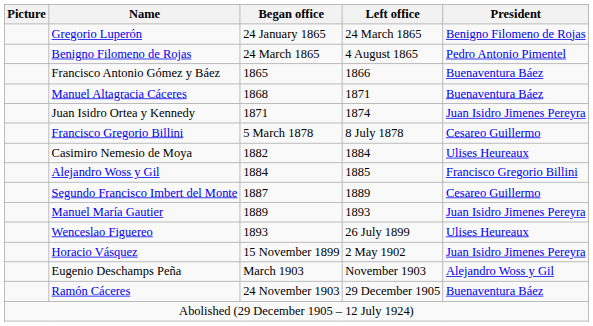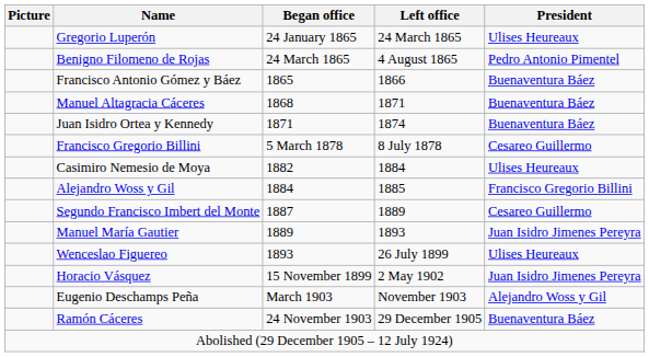 <table class="wikitable">
 <tr>
 <th>Picture</th>
 <th>Name</th>
 <th>Began office</th>
 <th>Left office</th>
 <th>President</th>
 </tr>
 <tr>
 <td></td>
 <td><a href='#'>Gregorio Luperón</a></td>
 <td>24 January 1865</td>
 <td>24 March 1865</td>
-<td><a href='#'>Benigno Filomeno de Rojas</a></td>
+<td><a href='#'>Ulises Heureaux</a></td>
 </tr>
 <tr>
 <td></td>
 <td><a href='#'>Benigno Filomeno de Rojas</a></td>
 <td>24 March 1865</td>
 <td>4 August 1865</td>
 <td><a href='#'>Pedro Antonio Pimentel</a></td>
 </tr>
 <tr>
 <td></td>
 <td>Francisco Antonio Gómez y Báez</td>
 <td>1865</td>
 <td>1866</td>
 <td><a href='#'>Buenaventura Báez</a></td>
 </tr>
 <tr>
 <td></td>
 <td><a href='#'>Manuel Altagracia Cáceres</a></td>
 <td>1868</td>
 <td>1871</td>
 <td><a href='#'>Buenaventura Báez</a></td>
 </tr>
 <tr>
 <td></td>
 <td>Juan Isidro Ortea y Kennedy</td>
 <td>1871</td>
 <td>1874</td>
-<td><a href='#'>Juan Isidro Jimenes Pereyra</a></td>
+<td><a href='#'>Buenaventura Báez</a></td>
 </tr>
 <tr>
 <td></td>
 <td><a href='#'>Francisco Gregorio Billini</a></td>
 <td>5 March 1878</td>
 <td>8 July 1878</td>
 <td><a href='#'>Cesareo Guillermo</a></td>
 </tr>
 <tr>
 <td></td>
 <td>Casimiro Nemesio de Moya</td>
 <td>1882</td>
 <td>1884</td>
 <td><a href='#'>Ulises Heureaux</a></td>
 </tr>
 <tr>
 <td></td>
 <td><a href='#'>Alejandro Woss y Gil</a></td>
 <td>1884</td>
 <td>1885</td>
 <td><a href='#'>Francisco Gregorio Billini</a></td>
 </tr>
 <tr>
 <td></td>
 <td><a href='#'>Segundo Francisco Imbert del Monte</a></td>
 <td>1887</td>
 <td>1889</td>
 <td><a href='#'>Cesareo Guillermo</a></td>
 </tr>
 <tr>
 <td></td>
 <td><a href='#'>Manuel María Gautier</a></td>
 <td>1889</td>
 <td>1893</td>
 <td><a href='#'>Juan Isidro Jimenes Pereyra</a></td>
 </tr>
 <tr>
 <td></td>
 <td><a href='#'>Wenceslao Figuereo</a></td>
 <td>1893</td>
 <td>26 July 1899</td>
 <td><a href='#'>Ulises Heureaux</a></td>
 </tr>
 <tr>
 <td></td>
 <td><a href='#'>Horacio Vásquez</a></td>
 <td>15 November 1899</td>
 <td>2 May 1902</td>
 <td><a href='#'>Juan Isidro Jimenes Pereyra</a></td>
 </tr>
 <tr>
 <td></td>
 <td>Eugenio Deschamps Peña</td>
 <td>March 1903</td>
 <td>November 1903</td>
 <td><a href='#'>Alejandro Woss y Gil</a></td>
 </tr>
 <tr>
 <td></td>
 <td><a href='#'>Ramón Cáceres</a></td>
 <td>24 November 1903</td>
 <td>29 December 1905</td>
 <td><a href='#'>Buenaventura Báez</a></td>
 </tr>
 <tr>
 <td colspan=6 align=center>Abolished (29 December 1905 –  12 July 1924)</td>
 </tr>
 </table>
